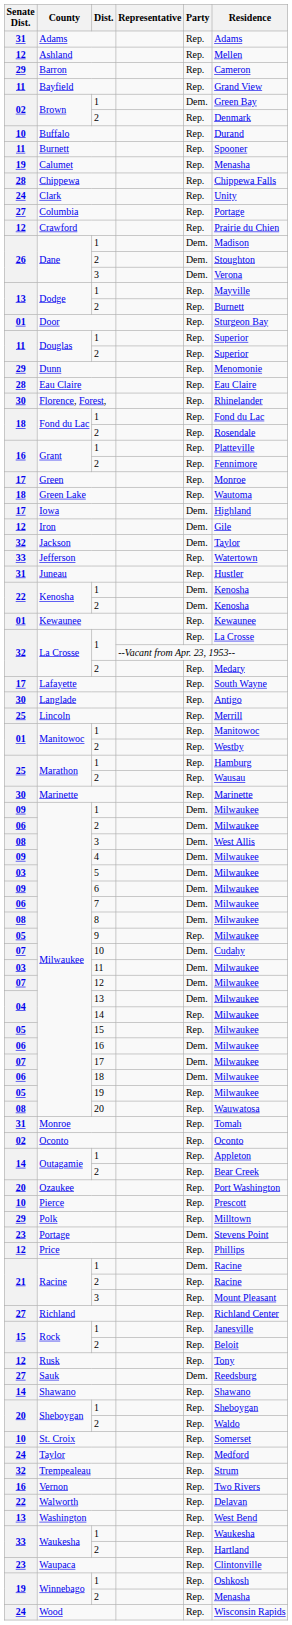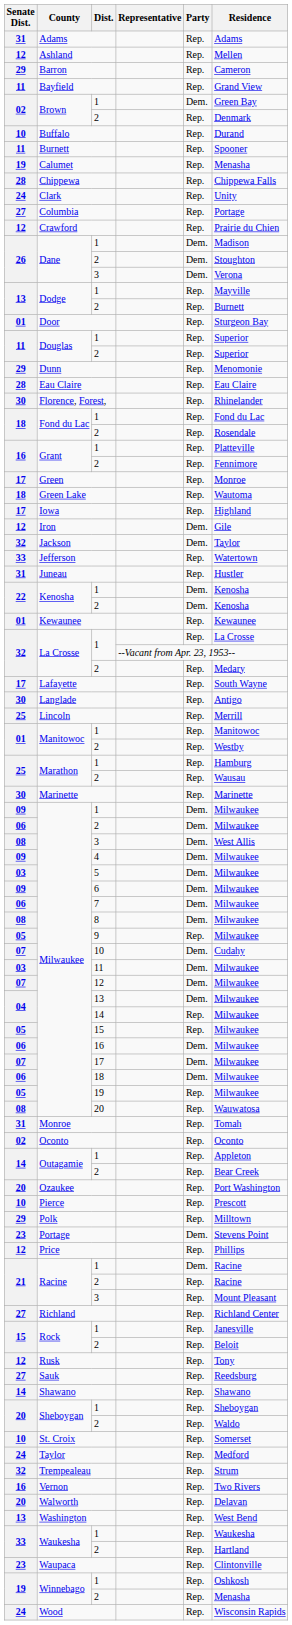 <table class="wikitable sortable">
 <tr>
 <th>Senate<br>Dist.</th>
 <th>County</th>
 <th>Dist.</th>
 <th>Representative</th>
 <th>Party</th>
 <th>Residence</th>
 </tr>
 <tr>
 <th><a href='#'>31</a></th>
 <td text-align="left" colspan="2"><a href='#'>Adams</a> </td>
 <td></td>
 <td>Rep.</td>
 <td><a href='#'>Adams</a></td>
 </tr>
 <tr>
 <th><a href='#'>12</a></th>
 <td text-align="left" colspan="2"><a href='#'>Ashland</a></td>
 <td></td>
 <td>Rep.</td>
 <td><a href='#'>Mellen</a></td>
 </tr>
 <tr>
 <th><a href='#'>29</a></th>
 <td text-align="left" colspan="2"><a href='#'>Barron</a></td>
 <td></td>
 <td>Rep.</td>
 <td><a href='#'>Cameron</a></td>
 </tr>
 <tr>
 <th><a href='#'>11</a></th>
 <td text-align="left" colspan="2"><a href='#'>Bayfield</a></td>
 <td></td>
 <td>Rep.</td>
 <td><a href='#'>Grand View</a></td>
 </tr>
 <tr>
 <th rowspan="2"><a href='#'>02</a></th>
 <td text-align="left" rowspan="2"><a href='#'>Brown</a></td>
 <td>1</td>
 <td></td>
 <td>Dem.</td>
 <td><a href='#'>Green Bay</a></td>
 </tr>
 <tr>
 <td>2</td>
 <td></td>
 <td>Rep.</td>
 <td><a href='#'>Denmark</a></td>
 </tr>
 <tr>
 <th><a href='#'>10</a></th>
 <td text-align="left" colspan="2"><a href='#'>Buffalo</a> </td>
 <td></td>
 <td>Rep.</td>
 <td><a href='#'>Durand</a></td>
 </tr>
 <tr>
 <th><a href='#'>11</a></th>
 <td text-align="left" colspan="2"><a href='#'>Burnett</a> </td>
 <td></td>
 <td>Rep.</td>
 <td><a href='#'>Spooner</a></td>
 </tr>
 <tr>
 <th><a href='#'>19</a></th>
 <td text-align="left" colspan="2"><a href='#'>Calumet</a></td>
 <td></td>
 <td>Rep.</td>
 <td><a href='#'>Menasha</a></td>
 </tr>
 <tr>
 <th><a href='#'>28</a></th>
 <td text-align="left" colspan="2"><a href='#'>Chippewa</a></td>
 <td></td>
 <td>Rep.</td>
 <td><a href='#'>Chippewa Falls</a></td>
 </tr>
 <tr>
 <th><a href='#'>24</a></th>
 <td text-align="left" colspan="2"><a href='#'>Clark</a></td>
 <td></td>
 <td>Rep.</td>
 <td><a href='#'>Unity</a></td>
 </tr>
 <tr>
 <th><a href='#'>27</a></th>
 <td text-align="left" colspan="2"><a href='#'>Columbia</a></td>
 <td></td>
 <td>Rep.</td>
 <td><a href='#'>Portage</a></td>
 </tr>
 <tr>
 <th><a href='#'>12</a></th>
 <td text-align="left" colspan="2"><a href='#'>Crawford</a></td>
 <td></td>
 <td>Rep.</td>
 <td><a href='#'>Prairie du Chien</a></td>
 </tr>
 <tr>
 <th rowspan="3"><a href='#'>26</a></th>
 <td text-align="left" rowspan="3"><a href='#'>Dane</a></td>
 <td>1</td>
 <td></td>
 <td>Dem.</td>
 <td><a href='#'>Madison</a></td>
 </tr>
 <tr>
 <td>2</td>
 <td></td>
 <td>Dem.</td>
 <td><a href='#'>Stoughton</a></td>
 </tr>
 <tr>
 <td>3</td>
 <td></td>
 <td>Dem.</td>
 <td><a href='#'>Verona</a></td>
 </tr>
 <tr>
 <th rowspan="2"><a href='#'>13</a></th>
 <td text-align="left" rowspan="2"><a href='#'>Dodge</a></td>
 <td>1</td>
 <td></td>
 <td>Rep.</td>
 <td><a href='#'>Mayville</a></td>
 </tr>
 <tr>
 <td>2</td>
 <td></td>
 <td>Rep.</td>
 <td><a href='#'>Burnett</a></td>
 </tr>
 <tr>
 <th><a href='#'>01</a></th>
 <td text-align="left" colspan="2"><a href='#'>Door</a></td>
 <td></td>
 <td>Rep.</td>
 <td><a href='#'>Sturgeon Bay</a></td>
 </tr>
 <tr>
 <th rowspan="2"><a href='#'>11</a></th>
 <td text-align="left" rowspan="2"><a href='#'>Douglas</a></td>
 <td>1</td>
 <td></td>
 <td>Rep.</td>
 <td><a href='#'>Superior</a></td>
 </tr>
 <tr>
 <td>2</td>
 <td></td>
 <td>Rep.</td>
 <td><a href='#'>Superior</a></td>
 </tr>
 <tr>
 <th><a href='#'>29</a></th>
 <td text-align="left" colspan="2"><a href='#'>Dunn</a></td>
 <td></td>
 <td>Rep.</td>
 <td><a href='#'>Menomonie</a></td>
 </tr>
 <tr>
 <th><a href='#'>28</a></th>
 <td text-align="left" colspan="2"><a href='#'>Eau Claire</a></td>
 <td></td>
 <td>Rep.</td>
 <td><a href='#'>Eau Claire</a></td>
 </tr>
 <tr>
 <th><a href='#'>30</a></th>
 <td text-align="left" colspan="2"><a href='#'>Florence</a>, <a href='#'>Forest</a>, </td>
 <td></td>
 <td>Rep.</td>
 <td><a href='#'>Rhinelander</a></td>
 </tr>
 <tr>
 <th rowspan="2"><a href='#'>18</a></th>
 <td text-align="left" rowspan="2"><a href='#'>Fond du Lac</a></td>
 <td>1</td>
 <td></td>
 <td>Rep.</td>
 <td><a href='#'>Fond du Lac</a></td>
 </tr>
 <tr>
 <td>2</td>
 <td> </td>
 <td>Rep.</td>
 <td><a href='#'>Rosendale</a></td>
 </tr>
 <tr>
 <th rowspan="2"><a href='#'>16</a></th>
 <td text-align="left" rowspan="2"><a href='#'>Grant</a></td>
 <td>1</td>
 <td></td>
 <td>Rep.</td>
 <td><a href='#'>Platteville</a></td>
 </tr>
 <tr>
 <td>2</td>
 <td></td>
 <td>Rep.</td>
 <td><a href='#'>Fennimore</a></td>
 </tr>
 <tr>
 <th><a href='#'>17</a></th>
 <td text-align="left" colspan="2"><a href='#'>Green</a></td>
 <td></td>
 <td>Rep.</td>
 <td><a href='#'>Monroe</a></td>
 </tr>
 <tr>
 <th><a href='#'>18</a></th>
 <td text-align="left" colspan="2"><a href='#'>Green Lake</a> </td>
 <td></td>
 <td>Rep.</td>
 <td><a href='#'>Wautoma</a></td>
 </tr>
 <tr>
 <th><a href='#'>17</a></th>
 <td text-align="left" colspan="2"><a href='#'>Iowa</a></td>
 <td></td>
-<td>Dem.</td>
+<td>Rep.</td>
 <td><a href='#'>Highland</a></td>
 </tr>
 <tr>
 <th><a href='#'>12</a></th>
 <td text-align="left" colspan="2"><a href='#'>Iron</a> </td>
 <td></td>
 <td>Dem.</td>
 <td><a href='#'>Gile</a></td>
 </tr>
 <tr>
 <th><a href='#'>32</a></th>
 <td text-align="left" colspan="2"><a href='#'>Jackson</a></td>
 <td></td>
 <td>Dem.</td>
 <td><a href='#'>Taylor</a></td>
 </tr>
 <tr>
 <th><a href='#'>33</a></th>
 <td text-align="left" colspan="2"><a href='#'>Jefferson</a></td>
 <td></td>
 <td>Rep.</td>
 <td><a href='#'>Watertown</a></td>
 </tr>
 <tr>
 <th><a href='#'>31</a></th>
 <td text-align="left" colspan="2"><a href='#'>Juneau</a></td>
 <td></td>
 <td>Rep.</td>
 <td><a href='#'>Hustler</a></td>
 </tr>
 <tr>
 <th rowspan="2"><a href='#'>22</a></th>
 <td text-align="left" rowspan="2"><a href='#'>Kenosha</a></td>
 <td>1</td>
 <td></td>
 <td>Dem.</td>
 <td><a href='#'>Kenosha</a></td>
 </tr>
 <tr>
 <td>2</td>
 <td></td>
 <td>Dem.</td>
 <td><a href='#'>Kenosha</a></td>
 </tr>
 <tr>
 <th><a href='#'>01</a></th>
 <td text-align="left" colspan="2"><a href='#'>Kewaunee</a></td>
 <td></td>
 <td>Rep.</td>
 <td><a href='#'>Kewaunee</a></td>
 </tr>
 <tr>
 <th rowspan="3"><a href='#'>32</a></th>
 <td text-align="left" rowspan="3"><a href='#'>La Crosse</a></td>
 <td rowspan="2">1</td>
 <td> </td>
 <td>Rep.</td>
 <td><a href='#'>La Crosse</a></td>
 </tr>
 <tr>
 <td colspan="3"><em>--Vacant from Apr. 23, 1953--</em></td>
 </tr>
 <tr>
 <td>2</td>
 <td></td>
 <td>Rep.</td>
 <td><a href='#'>Medary</a></td>
 </tr>
 <tr>
 <th><a href='#'>17</a></th>
 <td text-align="left" colspan="2"><a href='#'>Lafayette</a></td>
 <td></td>
 <td>Rep.</td>
 <td><a href='#'>South Wayne</a></td>
 </tr>
 <tr>
 <th><a href='#'>30</a></th>
 <td text-align="left" colspan="2"><a href='#'>Langlade</a></td>
 <td></td>
 <td>Rep.</td>
 <td><a href='#'>Antigo</a></td>
 </tr>
 <tr>
 <th><a href='#'>25</a></th>
 <td text-align="left" colspan="2"><a href='#'>Lincoln</a></td>
 <td></td>
 <td>Rep.</td>
 <td><a href='#'>Merrill</a></td>
 </tr>
 <tr>
 <th rowspan="2"><a href='#'>01</a></th>
 <td rowspan="2" text-align="left"><a href='#'>Manitowoc</a></td>
 <td>1</td>
 <td></td>
 <td>Rep.</td>
 <td><a href='#'>Manitowoc</a></td>
 </tr>
 <tr>
 <td>2</td>
 <td></td>
 <td>Rep.</td>
 <td><a href='#'>Westby</a></td>
 </tr>
 <tr>
 <th rowspan="2"><a href='#'>25</a></th>
 <td text-align="left" rowspan="2"><a href='#'>Marathon</a></td>
 <td>1</td>
 <td></td>
 <td>Rep.</td>
 <td><a href='#'>Hamburg</a></td>
 </tr>
 <tr>
 <td>2</td>
 <td></td>
 <td>Rep.</td>
 <td><a href='#'>Wausau</a></td>
 </tr>
 <tr>
 <th><a href='#'>30</a></th>
 <td text-align="left" colspan="2"><a href='#'>Marinette</a></td>
 <td></td>
 <td>Rep.</td>
 <td><a href='#'>Marinette</a></td>
 </tr>
 <tr>
 <th><a href='#'>09</a></th>
 <td text-align="left" rowspan="20"><a href='#'>Milwaukee</a></td>
 <td>1</td>
 <td></td>
 <td>Dem.</td>
 <td><a href='#'>Milwaukee</a></td>
 </tr>
 <tr>
 <th><a href='#'>06</a></th>
 <td>2</td>
 <td></td>
 <td>Dem.</td>
 <td><a href='#'>Milwaukee</a></td>
 </tr>
 <tr>
 <th><a href='#'>08</a></th>
 <td>3</td>
 <td></td>
 <td>Dem.</td>
 <td><a href='#'>West Allis</a></td>
 </tr>
 <tr>
 <th><a href='#'>09</a></th>
 <td>4</td>
 <td></td>
 <td>Dem.</td>
 <td><a href='#'>Milwaukee</a></td>
 </tr>
 <tr>
 <th><a href='#'>03</a></th>
 <td>5</td>
 <td></td>
 <td>Dem.</td>
 <td><a href='#'>Milwaukee</a></td>
 </tr>
 <tr>
 <th><a href='#'>09</a></th>
 <td>6</td>
 <td></td>
 <td>Dem.</td>
 <td><a href='#'>Milwaukee</a></td>
 </tr>
 <tr>
 <th><a href='#'>06</a></th>
 <td>7</td>
 <td></td>
 <td>Dem.</td>
 <td><a href='#'>Milwaukee</a></td>
 </tr>
 <tr>
 <th><a href='#'>08</a></th>
 <td>8</td>
 <td></td>
 <td>Dem.</td>
 <td><a href='#'>Milwaukee</a></td>
 </tr>
 <tr>
 <th><a href='#'>05</a></th>
 <td>9</td>
 <td></td>
 <td>Rep.</td>
 <td><a href='#'>Milwaukee</a></td>
 </tr>
 <tr>
 <th><a href='#'>07</a></th>
 <td>10</td>
 <td></td>
 <td>Dem.</td>
 <td><a href='#'>Cudahy</a></td>
 </tr>
 <tr>
 <th><a href='#'>03</a></th>
 <td>11</td>
 <td></td>
 <td>Dem.</td>
 <td><a href='#'>Milwaukee</a></td>
 </tr>
 <tr>
 <th><a href='#'>07</a></th>
 <td>12</td>
 <td></td>
 <td>Dem.</td>
 <td><a href='#'>Milwaukee</a></td>
 </tr>
 <tr>
 <th rowspan="2"><a href='#'>04</a></th>
 <td>13</td>
 <td></td>
 <td>Dem.</td>
 <td><a href='#'>Milwaukee</a></td>
 </tr>
 <tr>
 <td>14</td>
 <td></td>
 <td>Rep.</td>
 <td><a href='#'>Milwaukee</a></td>
 </tr>
 <tr>
 <th><a href='#'>05</a></th>
 <td>15</td>
 <td></td>
 <td>Rep.</td>
 <td><a href='#'>Milwaukee</a></td>
 </tr>
 <tr>
 <th><a href='#'>06</a></th>
 <td>16</td>
 <td></td>
 <td>Dem.</td>
 <td><a href='#'>Milwaukee</a></td>
 </tr>
 <tr>
 <th><a href='#'>07</a></th>
 <td>17</td>
 <td></td>
 <td>Dem.</td>
 <td><a href='#'>Milwaukee</a></td>
 </tr>
 <tr>
 <th><a href='#'>06</a></th>
 <td>18</td>
 <td></td>
 <td>Dem.</td>
 <td><a href='#'>Milwaukee</a></td>
 </tr>
 <tr>
 <th><a href='#'>05</a></th>
 <td>19</td>
 <td></td>
 <td>Rep.</td>
 <td><a href='#'>Milwaukee</a></td>
 </tr>
 <tr>
 <th><a href='#'>08</a></th>
 <td>20</td>
 <td> </td>
 <td>Rep.</td>
 <td><a href='#'>Wauwatosa</a></td>
 </tr>
 <tr>
 <th><a href='#'>31</a></th>
 <td text-align="left" colspan="2"><a href='#'>Monroe</a></td>
 <td></td>
 <td>Rep.</td>
 <td><a href='#'>Tomah</a></td>
 </tr>
 <tr>
 <th><a href='#'>02</a></th>
 <td text-align="left" colspan="2"><a href='#'>Oconto</a></td>
 <td></td>
 <td>Rep.</td>
 <td><a href='#'>Oconto</a></td>
 </tr>
 <tr>
 <th rowspan="2"><a href='#'>14</a></th>
 <td text-align="left" rowspan="2"><a href='#'>Outagamie</a></td>
 <td>1</td>
 <td></td>
 <td>Rep.</td>
 <td><a href='#'>Appleton</a></td>
 </tr>
 <tr>
 <td>2</td>
 <td></td>
 <td>Rep.</td>
 <td><a href='#'>Bear Creek</a></td>
 </tr>
 <tr>
 <th><a href='#'>20</a></th>
 <td text-align="left" colspan="2"><a href='#'>Ozaukee</a></td>
 <td></td>
 <td>Rep.</td>
 <td><a href='#'>Port Washington</a></td>
 </tr>
 <tr>
 <th><a href='#'>10</a></th>
 <td text-align="left" colspan="2"><a href='#'>Pierce</a></td>
 <td></td>
 <td>Rep.</td>
 <td><a href='#'>Prescott</a></td>
 </tr>
 <tr>
 <th><a href='#'>29</a></th>
 <td text-align="left" colspan="2"><a href='#'>Polk</a></td>
 <td></td>
 <td>Rep.</td>
 <td><a href='#'>Milltown</a></td>
 </tr>
 <tr>
 <th><a href='#'>23</a></th>
 <td text-align="left" colspan="2"><a href='#'>Portage</a></td>
 <td></td>
 <td>Dem.</td>
 <td><a href='#'>Stevens Point</a></td>
 </tr>
 <tr>
 <th><a href='#'>12</a></th>
 <td text-align="left" colspan="2"><a href='#'>Price</a></td>
 <td></td>
 <td>Rep.</td>
 <td><a href='#'>Phillips</a></td>
 </tr>
 <tr>
 <th rowspan="3"><a href='#'>21</a></th>
 <td text-align="left" rowspan="3"><a href='#'>Racine</a></td>
 <td>1</td>
 <td></td>
 <td>Dem.</td>
 <td><a href='#'>Racine</a></td>
 </tr>
 <tr>
 <td>2</td>
 <td></td>
 <td>Rep.</td>
 <td><a href='#'>Racine</a></td>
 </tr>
 <tr>
 <td>3</td>
 <td></td>
 <td>Rep.</td>
 <td><a href='#'>Mount Pleasant</a></td>
 </tr>
 <tr>
 <th><a href='#'>27</a></th>
 <td text-align="left" colspan="2"><a href='#'>Richland</a></td>
 <td></td>
 <td>Rep.</td>
 <td><a href='#'>Richland Center</a></td>
 </tr>
 <tr>
 <th rowspan="2"><a href='#'>15</a></th>
 <td text-align="left" rowspan="2"><a href='#'>Rock</a></td>
 <td>1</td>
 <td></td>
 <td>Rep.</td>
 <td><a href='#'>Janesville</a></td>
 </tr>
 <tr>
 <td>2</td>
 <td></td>
 <td>Rep.</td>
 <td><a href='#'>Beloit</a></td>
 </tr>
 <tr>
 <th><a href='#'>12</a></th>
 <td text-align="left" colspan="2"><a href='#'>Rusk</a> </td>
 <td></td>
 <td>Rep.</td>
 <td><a href='#'>Tony</a></td>
 </tr>
 <tr>
 <th><a href='#'>27</a></th>
 <td text-align="left" colspan="2"><a href='#'>Sauk</a></td>
 <td></td>
-<td>Dem.</td>
+<td>Rep.</td>
 <td><a href='#'>Reedsburg</a></td>
 </tr>
 <tr>
 <th><a href='#'>14</a></th>
 <td text-align="left" colspan="2"><a href='#'>Shawano</a></td>
 <td></td>
 <td>Rep.</td>
 <td><a href='#'>Shawano</a></td>
 </tr>
 <tr>
 <th rowspan="2"><a href='#'>20</a></th>
 <td text-align="left" rowspan="2"><a href='#'>Sheboygan</a></td>
 <td>1</td>
 <td></td>
 <td>Rep.</td>
 <td><a href='#'>Sheboygan</a></td>
 </tr>
 <tr>
 <td>2</td>
 <td></td>
 <td>Rep.</td>
 <td><a href='#'>Waldo</a></td>
 </tr>
 <tr>
 <th><a href='#'>10</a></th>
 <td text-align="left" colspan="2"><a href='#'>St. Croix</a></td>
 <td></td>
 <td>Rep.</td>
 <td><a href='#'>Somerset</a></td>
 </tr>
 <tr>
 <th><a href='#'>24</a></th>
 <td text-align="left" colspan="2"><a href='#'>Taylor</a></td>
 <td></td>
 <td>Rep.</td>
 <td><a href='#'>Medford</a></td>
 </tr>
 <tr>
 <th><a href='#'>32</a></th>
 <td text-align="left" colspan="2"><a href='#'>Trempealeau</a></td>
 <td></td>
 <td>Rep.</td>
 <td><a href='#'>Strum</a></td>
 </tr>
 <tr>
 <th><a href='#'>16</a></th>
 <td text-align="left" colspan="2"><a href='#'>Vernon</a></td>
 <td></td>
 <td>Rep.</td>
 <td><a href='#'>Two Rivers</a></td>
 </tr>
 <tr>
-<th><a href='#'>22</a></th>
+<th><a href='#'>20</a></th>
 <td text-align="left" colspan="2"><a href='#'>Walworth</a></td>
 <td></td>
 <td>Rep.</td>
 <td><a href='#'>Delavan</a></td>
 </tr>
 <tr>
 <th><a href='#'>13</a></th>
 <td text-align="left" colspan="2"><a href='#'>Washington</a></td>
 <td></td>
 <td>Rep.</td>
 <td><a href='#'>West Bend</a></td>
 </tr>
 <tr>
 <th rowspan="2"><a href='#'>33</a></th>
 <td text-align="left" rowspan="2"><a href='#'>Waukesha</a></td>
 <td>1</td>
 <td></td>
 <td>Rep.</td>
 <td><a href='#'>Waukesha</a></td>
 </tr>
 <tr>
 <td>2</td>
 <td></td>
 <td>Rep.</td>
 <td><a href='#'>Hartland</a></td>
 </tr>
 <tr>
 <th><a href='#'>23</a></th>
 <td text-align="left" colspan="2"><a href='#'>Waupaca</a></td>
 <td></td>
 <td>Rep.</td>
 <td><a href='#'>Clintonville</a></td>
 </tr>
 <tr>
 <th rowspan="2"><a href='#'>19</a></th>
 <td text-align="left" rowspan="2"><a href='#'>Winnebago</a></td>
 <td>1</td>
 <td></td>
 <td>Rep.</td>
 <td><a href='#'>Oshkosh</a></td>
 </tr>
 <tr>
 <td>2</td>
 <td></td>
 <td>Rep.</td>
 <td><a href='#'>Menasha</a></td>
 </tr>
 <tr>
 <th><a href='#'>24</a></th>
 <td text-align="left" colspan="2"><a href='#'>Wood</a></td>
 <td></td>
 <td>Rep.</td>
 <td><a href='#'>Wisconsin Rapids</a></td>
 </tr>
 </table>
